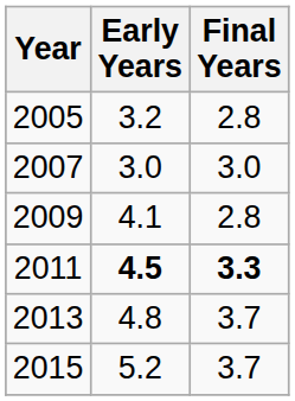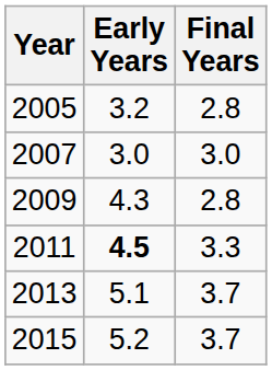 <table class="wikitable" style="float:right; margin:1em; border-collapse:collapse; text-align:center;">
 <tr>
 <th>Year</th>
 <th>Early<br>Years</th>
 <th>Final<br>Years</th>
 </tr>
 <tr>
 <td>2005</td>
 <td>3.2</td>
 <td>2.8</td>
 </tr>
 <tr>
 <td>2007</td>
 <td>3.0</td>
 <td>3.0</td>
 </tr>
 <tr>
 <td>2009</td>
-<td>4.1</td>
+<td>4.3</td>
 <td>2.8</td>
 </tr>
 <tr>
 <td>2011</td>
 <td><strong>4.5</strong></td>
-<td><strong>3.3</strong></td>
+<td>3.3</td>
 </tr>
 <tr>
 <td>2013</td>
-<td>4.8</td>
+<td>5.1</td>
 <td>3.7</td>
 </tr>
 <tr>
 <td>2015</td>
 <td>5.2</td>
 <td>3.7</td>
 </tr>
 </table>
